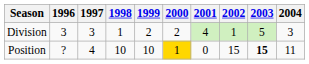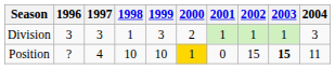 <table class="wikitable" style="text-align: Center;">
 <tr>
 <th>Season</th>
 <th>1996</th>
 <th>1997</th>
 <th><a href='#'>1998</a></th>
 <th><a href='#'>1999</a></th>
 <th><a href='#'>2000</a></th>
 <th><a href='#'>2001</a></th>
 <th><a href='#'>2002</a></th>
 <th><a href='#'>2003</a></th>
 <th>2004</th>
 </tr>
 <tr>
 <td>Division</td>
 <td>3</td>
 <td>3</td>
 <td>1</td>
+<td>3</td>
 <td>2</td>
-<td>2</td>
-<td bgcolor=#D0F0C0>4</td>
 <td bgcolor=#D0F0C0>1</td>
-<td bgcolor=#D0F0C0>5</td>
+<td bgcolor=#D0F0C0>1</td>
+<td bgcolor=#D0F0C0>1</td>
 <td>3</td>
 </tr>
 <tr>
 <td>Position</td>
 <td>?</td>
 <td>4</td>
 <td>10</td>
 <td>10</td>
 <td bgcolor=gold>1</td>
 <td>0</td>
 <td>15</td>
 <td><strong>15</strong></td>
 <td>11</td>
 </tr>
 </table>
